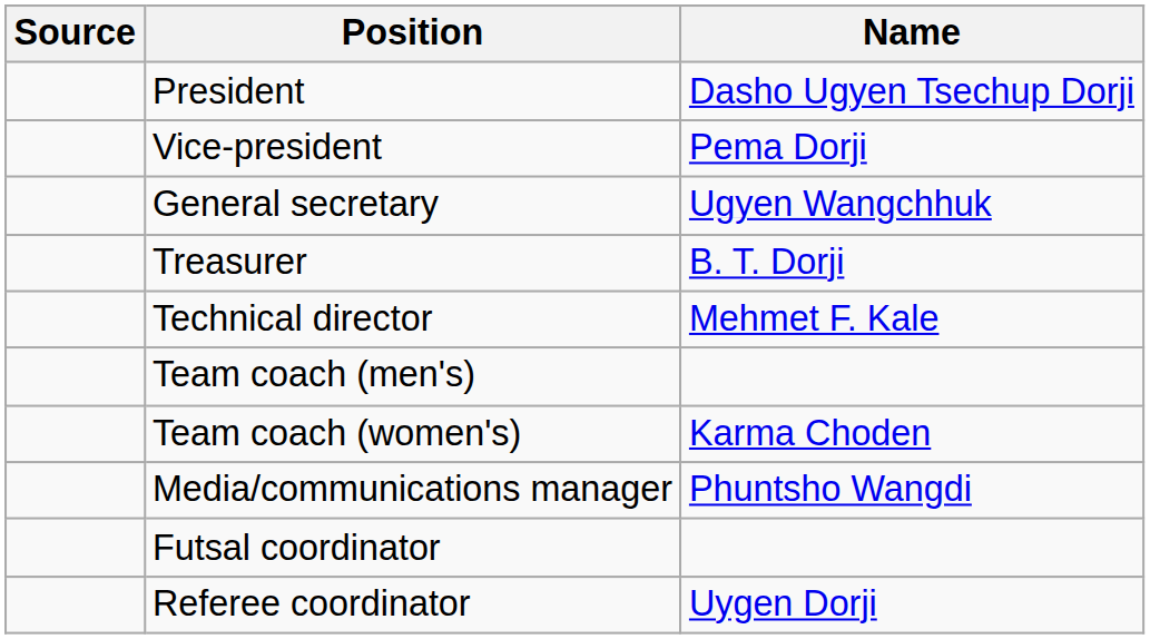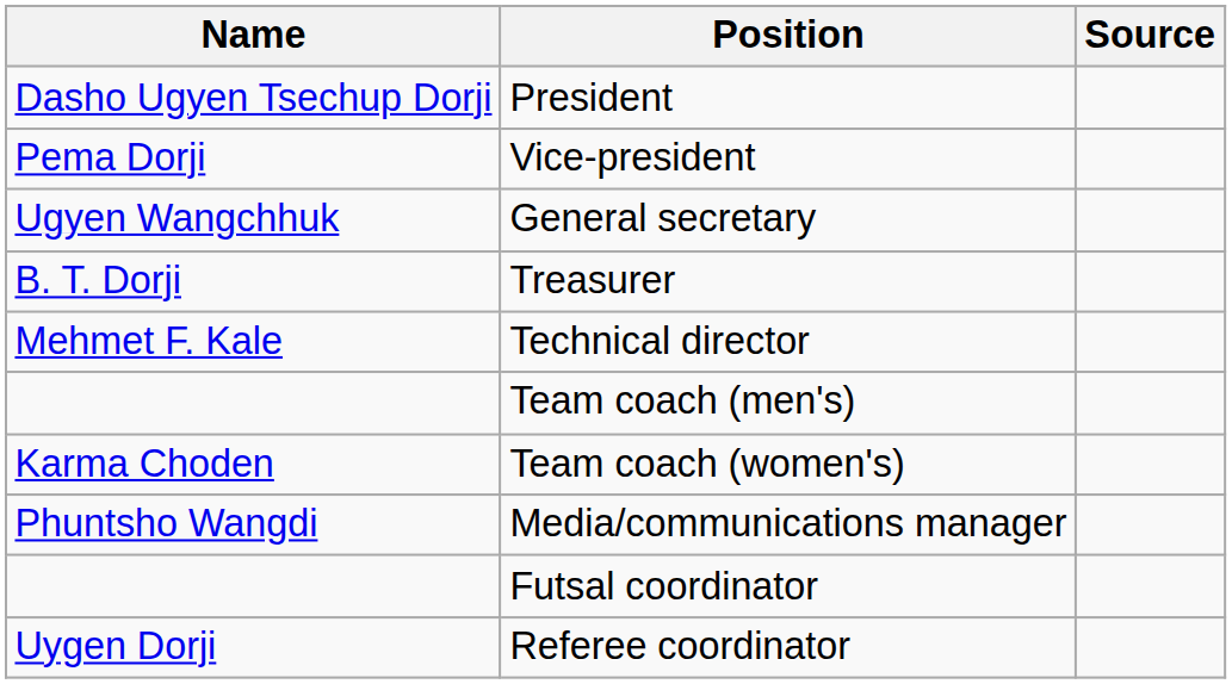 <table class="wikitable">
 <tr>
+<th>Name</th>
+<th>Position</th>
 <th>Source</th>
-<th>Position</th>
-<th>Name</th>
 </tr>
 <tr>
+<td> <a href='#'>Dasho Ugyen Tsechup Dorji</a></td>
+<td>President</td>
 <td></td>
-<td>President</td>
-<td> <a href='#'>Dasho Ugyen Tsechup Dorji</a></td>
 </tr>
 <tr>
+<td> <a href='#'>Pema Dorji</a></td>
+<td>Vice-president</td>
 <td></td>
-<td>Vice-president</td>
-<td> <a href='#'>Pema Dorji</a></td>
 </tr>
 <tr>
+<td> <a href='#'>Ugyen Wangchhuk</a></td>
+<td>General secretary</td>
 <td></td>
-<td>General secretary</td>
-<td> <a href='#'>Ugyen Wangchhuk</a></td>
 </tr>
 <tr>
+<td> <a href='#'>B. T. Dorji</a></td>
+<td>Treasurer</td>
 <td></td>
-<td>Treasurer</td>
-<td> <a href='#'>B. T. Dorji</a></td>
 </tr>
 <tr>
+<td> <a href='#'>Mehmet F. Kale</a></td>
+<td>Technical director</td>
 <td></td>
-<td>Technical director</td>
-<td> <a href='#'>Mehmet F. Kale</a></td>
 </tr>
 <tr>
 <td></td>
 <td>Team coach (men's)</td>
 <td></td>
 </tr>
 <tr>
+<td> <a href='#'>Karma Choden</a></td>
+<td>Team coach (women's)</td>
 <td></td>
-<td>Team coach (women's)</td>
-<td> <a href='#'>Karma Choden</a></td>
 </tr>
 <tr>
+<td> <a href='#'>Phuntsho Wangdi</a></td>
+<td>Media/communications manager</td>
 <td></td>
-<td>Media/communications manager</td>
-<td> <a href='#'>Phuntsho Wangdi</a></td>
 </tr>
 <tr>
 <td></td>
 <td>Futsal coordinator</td>
 <td></td>
 </tr>
 <tr>
+<td> <a href='#'>Uygen Dorji</a></td>
+<td>Referee coordinator</td>
 <td></td>
-<td>Referee coordinator</td>
-<td> <a href='#'>Uygen Dorji</a></td>
 </tr>
 </table>
